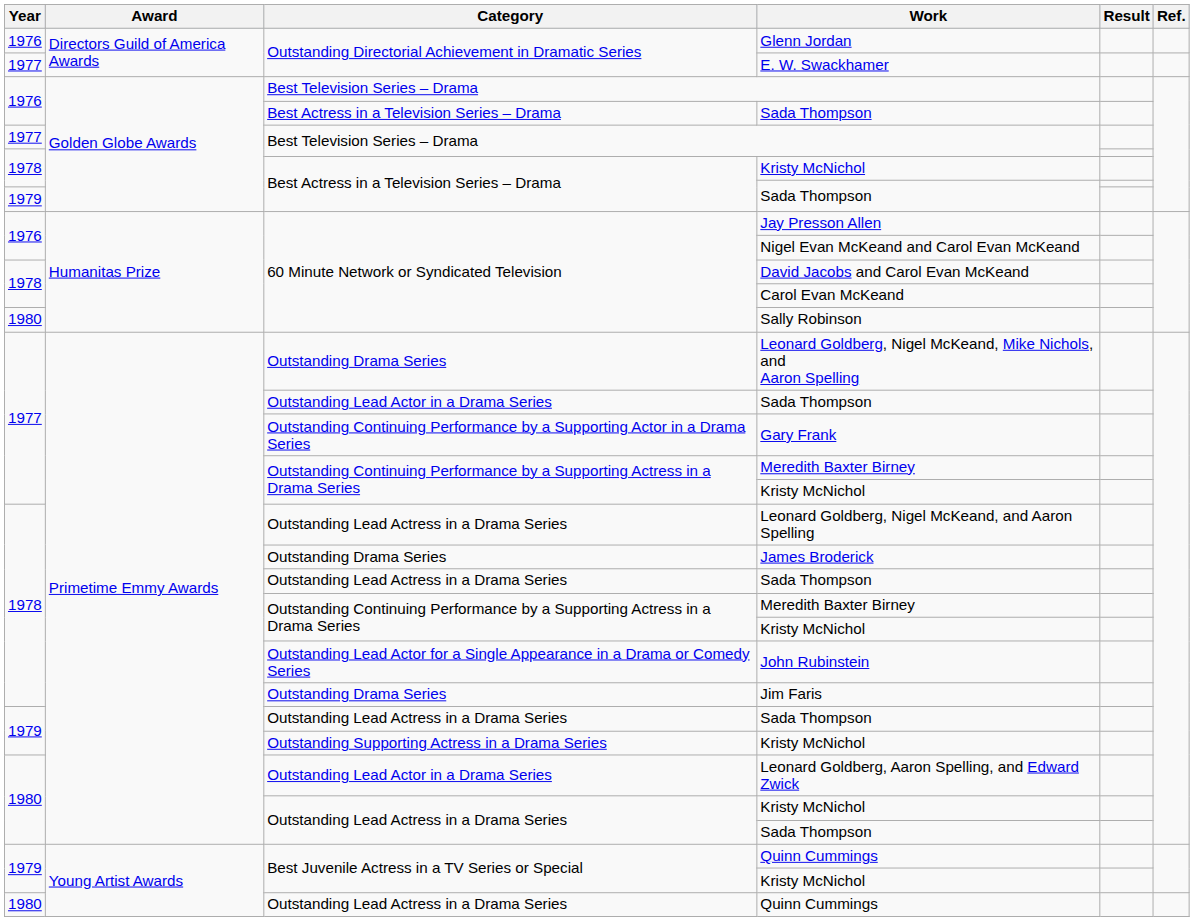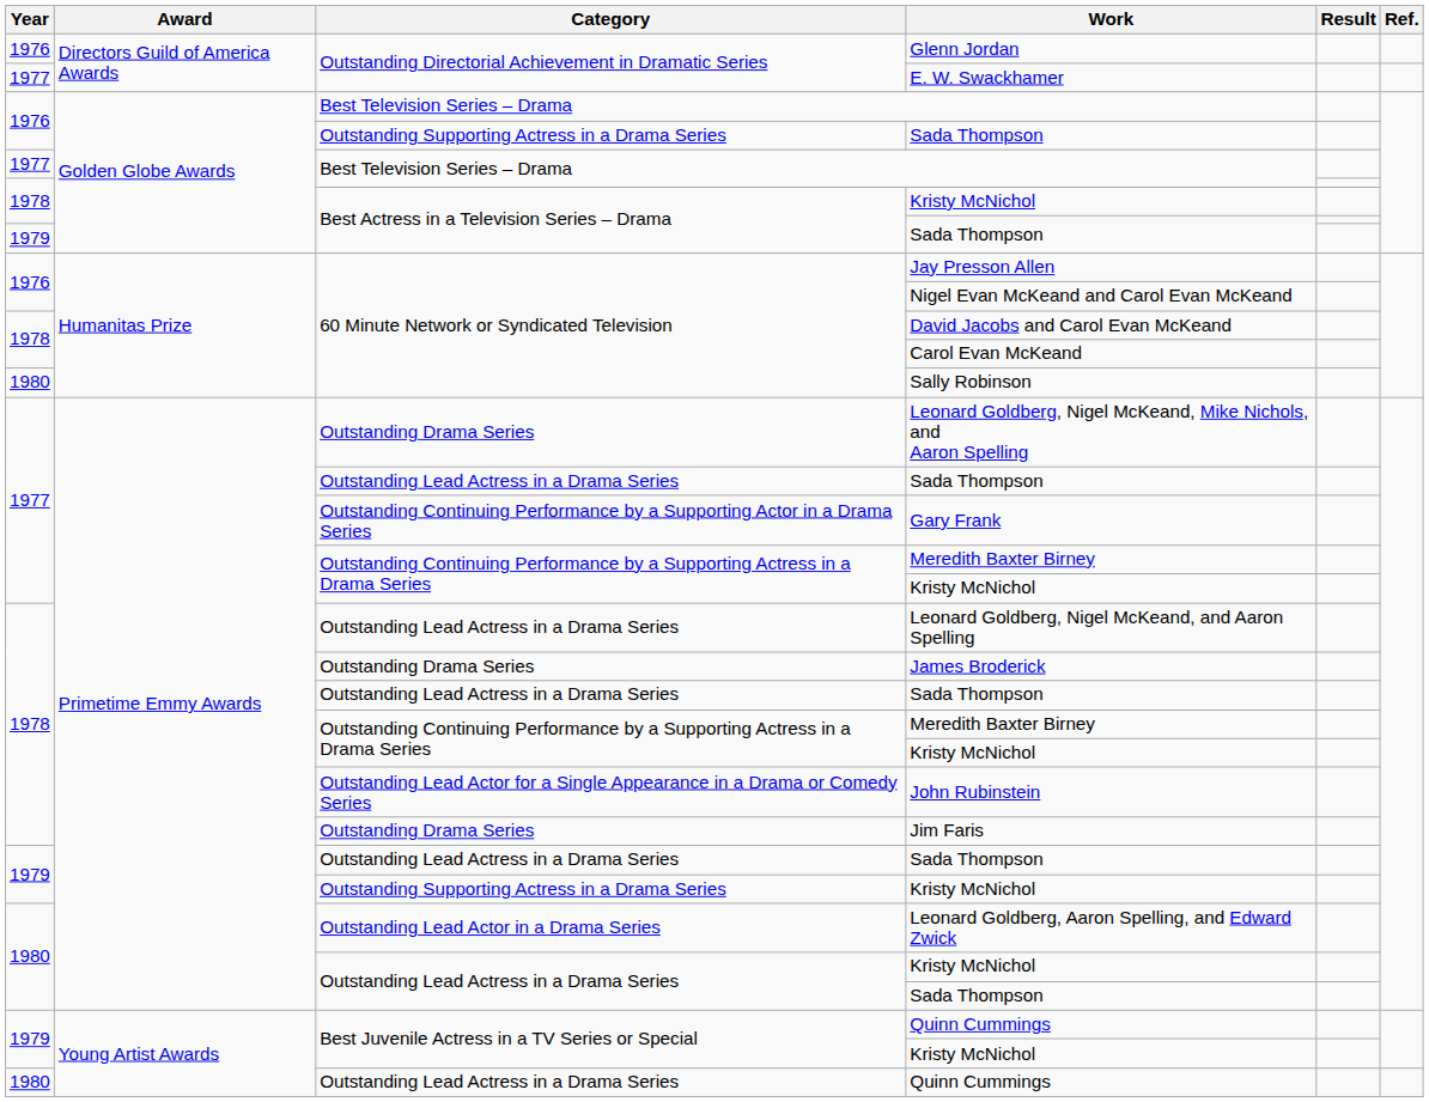 <table class="wikitable">
 <tr style="background:#b0c4de; text-align:center;">
 <th>Year</th>
 <th>Award</th>
 <th>Category</th>
 <th>Work</th>
 <th>Result</th>
 <th>Ref.</th>
 </tr>
 <tr>
 <td><a href='#'>1976</a></td>
 <td rowspan="2"><a href='#'>Directors Guild of America Awards</a></td>
 <td rowspan="2"><a href='#'>Outstanding Directorial Achievement in Dramatic Series</a></td>
 <td><a href='#'>Glenn Jordan</a> </td>
 <td></td>
 <td align="center"></td>
 </tr>
 <tr>
 <td><a href='#'>1977</a></td>
 <td><a href='#'>E. W. Swackhamer</a> </td>
 <td></td>
 <td align="center"></td>
 </tr>
 <tr>
 <td rowspan="2"><a href='#'>1976</a></td>
 <td rowspan="7"><a href='#'>Golden Globe Awards</a></td>
 <td colspan="2"><a href='#'>Best Television Series – Drama</a></td>
 <td></td>
 <td rowspan="7" align="center"></td>
 </tr>
 <tr>
-<td><a href='#'>Best Actress in a Television Series – Drama</a></td>
+<td><a href='#'>Outstanding Supporting Actress in a Drama Series</a></td>
 <td><a href='#'>Sada Thompson</a></td>
 <td></td>
 </tr>
 <tr>
 <td><a href='#'>1977</a></td>
 <td colspan="2" rowspan="2">Best Television Series – Drama</td>
 <td></td>
 </tr>
 <tr>
 <td rowspan="3"><a href='#'>1978</a></td>
 <td></td>
 </tr>
 <tr>
 <td rowspan="3">Best Actress in a Television Series – Drama</td>
 <td><a href='#'>Kristy McNichol</a></td>
 <td></td>
 </tr>
 <tr>
 <td rowspan="2">Sada Thompson</td>
 <td></td>
 </tr>
 <tr>
 <td><a href='#'>1979</a></td>
 <td></td>
 </tr>
 <tr>
 <td rowspan="2"><a href='#'>1976</a></td>
 <td rowspan="5"><a href='#'>Humanitas Prize</a></td>
 <td rowspan="5">60 Minute Network or Syndicated Television</td>
 <td><a href='#'>Jay Presson Allen</a> </td>
 <td></td>
 <td rowspan="5" align="center"></td>
 </tr>
 <tr>
 <td>Nigel Evan McKeand and Carol Evan McKeand <br> </td>
 <td></td>
 </tr>
 <tr>
 <td rowspan="2"><a href='#'>1978</a></td>
 <td><a href='#'>David Jacobs</a> and Carol Evan McKeand </td>
 <td></td>
 </tr>
 <tr>
 <td>Carol Evan McKeand </td>
 <td></td>
 </tr>
 <tr>
 <td><a href='#'>1980</a></td>
 <td>Sally Robinson </td>
 <td></td>
 </tr>
 <tr>
 <td rowspan="5"><a href='#'>1977</a></td>
 <td rowspan="17"><a href='#'>Primetime Emmy Awards</a></td>
 <td><a href='#'>Outstanding Drama Series</a></td>
 <td><a href='#'>Leonard Goldberg</a>, Nigel McKeand, <a href='#'>Mike Nichols</a>, and <br> <a href='#'>Aaron Spelling</a></td>
 <td></td>
 <td rowspan="17" align="center"></td>
 </tr>
 <tr>
-<td><a href='#'>Outstanding Lead Actor in a Drama Series</a></td>
+<td><a href='#'>Outstanding Lead Actress in a Drama Series</a></td>
 <td>Sada Thompson</td>
 <td></td>
 </tr>
 <tr>
 <td><a href='#'>Outstanding Continuing Performance by a Supporting Actor in a Drama Series</a></td>
 <td><a href='#'>Gary Frank</a> </td>
 <td></td>
 </tr>
 <tr>
 <td rowspan="2"><a href='#'>Outstanding Continuing Performance by a Supporting Actress in a Drama Series</a></td>
 <td><a href='#'>Meredith Baxter Birney</a></td>
 <td></td>
 </tr>
 <tr>
 <td>Kristy McNichol</td>
 <td></td>
 </tr>
 <tr>
 <td rowspan="7"><a href='#'>1978</a></td>
 <td>Outstanding Lead Actress in a Drama Series</td>
 <td>Leonard Goldberg, Nigel McKeand, and Aaron Spelling</td>
 <td></td>
 </tr>
 <tr>
 <td>Outstanding Drama Series</td>
 <td><a href='#'>James Broderick</a></td>
 <td></td>
 </tr>
 <tr>
 <td>Outstanding Lead Actress in a Drama Series</td>
 <td>Sada Thompson</td>
 <td></td>
 </tr>
 <tr>
 <td rowspan="2">Outstanding Continuing Performance by a Supporting Actress in a Drama Series</td>
 <td>Meredith Baxter Birney</td>
 <td></td>
 </tr>
 <tr>
 <td>Kristy McNichol</td>
 <td></td>
 </tr>
 <tr>
 <td><a href='#'>Outstanding Lead Actor for a Single Appearance in a Drama or Comedy Series</a></td>
 <td><a href='#'>John Rubinstein</a> </td>
 <td></td>
 </tr>
 <tr>
 <td><a href='#'>Outstanding Drama Series</a></td>
 <td>Jim Faris </td>
 <td></td>
 </tr>
 <tr>
 <td rowspan="2"><a href='#'>1979</a></td>
 <td>Outstanding Lead Actress in a Drama Series</td>
 <td>Sada Thompson</td>
 <td></td>
 </tr>
 <tr>
 <td><a href='#'>Outstanding Supporting Actress in a Drama Series</a></td>
 <td>Kristy McNichol</td>
 <td></td>
 </tr>
 <tr>
 <td rowspan="3"><a href='#'>1980</a></td>
 <td><a href='#'>Outstanding Lead Actor in a Drama Series</a></td>
 <td>Leonard Goldberg, Aaron Spelling, and <a href='#'>Edward Zwick</a></td>
 <td></td>
 </tr>
 <tr>
 <td rowspan="2">Outstanding Lead Actress in a Drama Series</td>
 <td>Kristy McNichol</td>
 <td></td>
 </tr>
 <tr>
 <td>Sada Thompson</td>
 <td></td>
 </tr>
 <tr>
 <td rowspan="2"><a href='#'>1979</a></td>
 <td rowspan="3"><a href='#'>Young Artist Awards</a></td>
 <td rowspan="2">Best Juvenile Actress in a TV Series or Special</td>
 <td><a href='#'>Quinn Cummings</a></td>
 <td></td>
 <td rowspan="2" align="center"></td>
 </tr>
 <tr>
 <td>Kristy McNichol</td>
 <td></td>
 </tr>
 <tr>
 <td><a href='#'>1980</a></td>
 <td>Outstanding Lead Actress in a Drama Series</td>
 <td>Quinn Cummings</td>
 <td></td>
 <td align="center"></td>
 </tr>
 </table>
